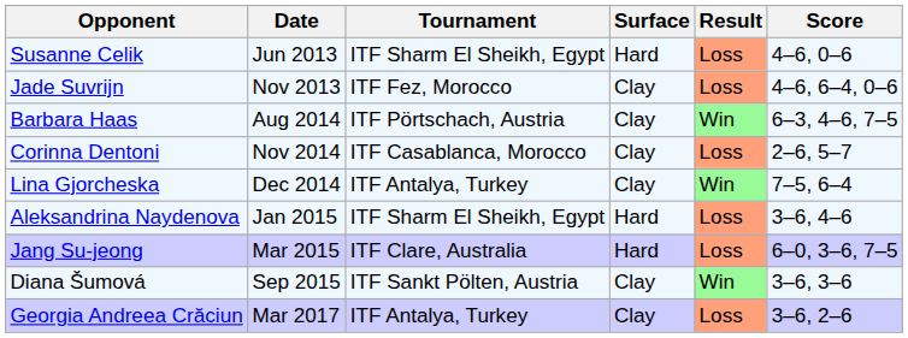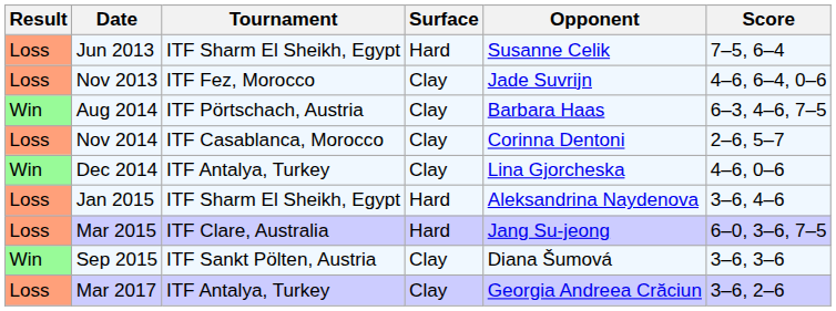 <table class="wikitable">
 <tr>
-<th>Opponent</th>
+<th>Result</th>
 <th>Date</th>
 <th>Tournament</th>
 <th>Surface</th>
-<th>Result</th>
+<th>Opponent</th>
 <th>Score</th>
 </tr>
 <tr style="background:#f0f8ff;">
-<td> <a href='#'>Susanne Celik</a></td>
+<td style="background:#ffa07a;">Loss</td>
 <td>Jun 2013</td>
 <td>ITF Sharm El Sheikh, Egypt</td>
 <td>Hard</td>
+<td> <a href='#'>Susanne Celik</a></td>
+<td>7–5, 6–4</td>
+</tr>
+<tr style="background:#f0f8ff;">
 <td style="background:#ffa07a;">Loss</td>
+<td>Nov 2013</td>
+<td>ITF Fez, Morocco</td>
+<td>Clay</td>
+<td> <a href='#'>Jade Suvrijn</a></td>
+<td>4–6, 6–4, 0–6</td>
+</tr>
+<tr style="background:#f0f8ff;">
+<td style="background:#98fb98;">Win</td>
+<td>Aug 2014</td>
+<td>ITF Pörtschach, Austria</td>
+<td>Clay</td>
+<td> <a href='#'>Barbara Haas</a></td>
+<td>6–3, 4–6, 7–5</td>
+</tr>
+<tr style="background:#f0f8ff;">
+<td style="background:#ffa07a;">Loss</td>
+<td>Nov 2014</td>
+<td>ITF Casablanca, Morocco</td>
+<td>Clay</td>
+<td> <a href='#'>Corinna Dentoni</a></td>
+<td>2–6, 5–7</td>
+</tr>
+<tr style="background:#f0f8ff;">
+<td style="background:#98fb98;">Win</td>
+<td>Dec 2014</td>
+<td>ITF Antalya, Turkey</td>
+<td>Clay</td>
+<td> <a href='#'>Lina Gjorcheska</a></td>
 <td>4–6, 0–6</td>
 </tr>
 <tr style="background:#f0f8ff;">
-<td> <a href='#'>Jade Suvrijn</a></td>
-<td>Nov 2013</td>
-<td>ITF Fez, Morocco</td>
-<td>Clay</td>
 <td style="background:#ffa07a;">Loss</td>
-<td>4–6, 6–4, 0–6</td>
-</tr>
-<tr style="background:#f0f8ff;">
-<td> <a href='#'>Barbara Haas</a></td>
-<td>Aug 2014</td>
-<td>ITF Pörtschach, Austria</td>
-<td>Clay</td>
-<td style="background:#98fb98;">Win</td>
-<td>6–3, 4–6, 7–5</td>
-</tr>
-<tr style="background:#f0f8ff;">
-<td> <a href='#'>Corinna Dentoni</a></td>
-<td>Nov 2014</td>
-<td>ITF Casablanca, Morocco</td>
-<td>Clay</td>
-<td style="background:#ffa07a;">Loss</td>
-<td>2–6, 5–7</td>
-</tr>
-<tr style="background:#f0f8ff;">
-<td> <a href='#'>Lina Gjorcheska</a></td>
-<td>Dec 2014</td>
-<td>ITF Antalya, Turkey</td>
-<td>Clay</td>
-<td style="background:#98fb98;">Win</td>
-<td>7–5, 6–4</td>
-</tr>
-<tr style="background:#f0f8ff;">
-<td> <a href='#'>Aleksandrina Naydenova</a></td>
 <td>Jan 2015</td>
 <td>ITF Sharm El Sheikh, Egypt</td>
 <td>Hard</td>
-<td style="background:#ffa07a;">Loss</td>
+<td> <a href='#'>Aleksandrina Naydenova</a></td>
 <td>3–6, 4–6</td>
 </tr>
 <tr style="background:#ccccff;">
-<td> <a href='#'>Jang Su-jeong</a></td>
+<td style="background:#ffa07a;">Loss</td>
 <td>Mar 2015</td>
 <td>ITF Clare, Australia</td>
 <td>Hard</td>
-<td style="background:#ffa07a;">Loss</td>
+<td> <a href='#'>Jang Su-jeong</a></td>
 <td>6–0, 3–6, 7–5</td>
 </tr>
 <tr style="background:#f0f8ff;">
-<td> Diana Šumová</td>
+<td style="background:#98fb98;">Win</td>
 <td>Sep 2015</td>
 <td>ITF Sankt Pölten, Austria</td>
 <td>Clay</td>
-<td style="background:#98fb98;">Win</td>
+<td> Diana Šumová</td>
 <td>3–6, 3–6</td>
 </tr>
 <tr style="background:#ccccff;">
-<td> <a href='#'>Georgia Andreea Crăciun</a></td>
+<td style="background:#ffa07a;">Loss</td>
 <td>Mar 2017</td>
 <td>ITF Antalya, Turkey</td>
 <td>Clay</td>
-<td style="background:#ffa07a;">Loss</td>
+<td> <a href='#'>Georgia Andreea Crăciun</a></td>
 <td>3–6, 2–6</td>
 </tr>
 </table>
